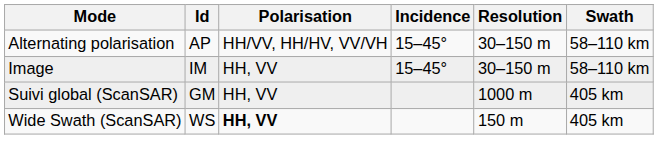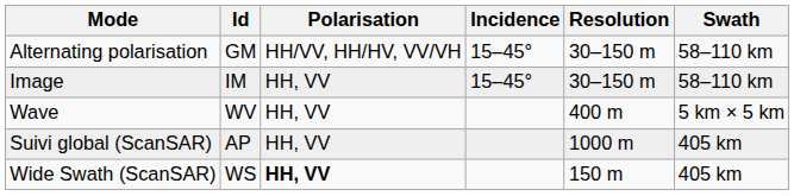 <table class="wikitable">
 <tr>
 <th>Mode</th>
 <th>Id</th>
 <th>Polarisation</th>
 <th>Incidence</th>
 <th>Resolution</th>
 <th>Swath</th>
 </tr>
 <tr>
 <td>Alternating polarisation</td>
-<td>AP</td>
+<td>GM</td>
 <td>HH/VV, HH/HV, VV/VH</td>
 <td>15–45°</td>
 <td>30–150 m</td>
 <td>58–110 km</td>
 </tr>
 <tr style="background:#efefef;">
 <td>Image</td>
 <td>IM</td>
 <td>HH, VV</td>
 <td>15–45°</td>
 <td>30–150 m</td>
 <td>58–110 km</td>
 </tr>
+<tr>
+<td>Wave</td>
+<td>WV</td>
+<td>HH, VV</td>
+<td></td>
+<td>400 m</td>
+<td>5 km × 5 km</td>
+</tr>
 <tr style="background:#efefef;">
 <td>Suivi global (ScanSAR)</td>
-<td>GM</td>
+<td>AP</td>
 <td>HH, VV</td>
 <td></td>
 <td>1000 m</td>
 <td>405 km</td>
 </tr>
 <tr>
 <td>Wide Swath (ScanSAR)</td>
 <td>WS</td>
 <td><strong>HH, VV</strong></td>
 <td></td>
 <td>150 m</td>
 <td>405 km</td>
 </tr>
 </table>
